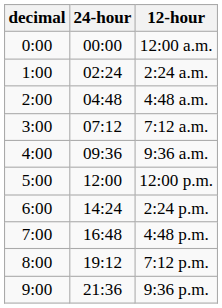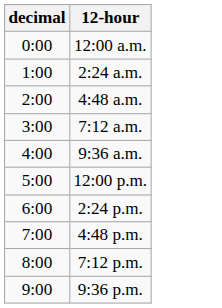 <table class=wikitable>
 <tr align=center>
 <th>decimal</th>
-<th>24-hour</th>
 <th>12-hour</th>
 </tr>
 <tr align=center>
 <td>0:00</td>
-<td>00:00</td>
 <td>12:00 a.m.</td>
 </tr>
 <tr align=center>
 <td>1:00</td>
-<td>02:24</td>
 <td>2:24 a.m.</td>
 </tr>
 <tr align=center>
 <td>2:00</td>
-<td>04:48</td>
 <td>4:48 a.m.</td>
 </tr>
 <tr align=center>
 <td>3:00</td>
-<td>07:12</td>
 <td>7:12 a.m.</td>
 </tr>
 <tr align=center>
 <td>4:00</td>
-<td>09:36</td>
 <td>9:36 a.m.</td>
 </tr>
 <tr align=center>
 <td>5:00</td>
-<td>12:00</td>
 <td>12:00 p.m.</td>
 </tr>
 <tr align=center>
 <td>6:00</td>
-<td>14:24</td>
 <td>2:24 p.m.</td>
 </tr>
 <tr align=center>
 <td>7:00</td>
-<td>16:48</td>
 <td>4:48 p.m.</td>
 </tr>
 <tr align=center>
 <td>8:00</td>
-<td>19:12</td>
 <td>7:12 p.m.</td>
 </tr>
 <tr align=center>
 <td>9:00</td>
-<td>21:36</td>
 <td>9:36 p.m.</td>
 </tr>
 </table>
